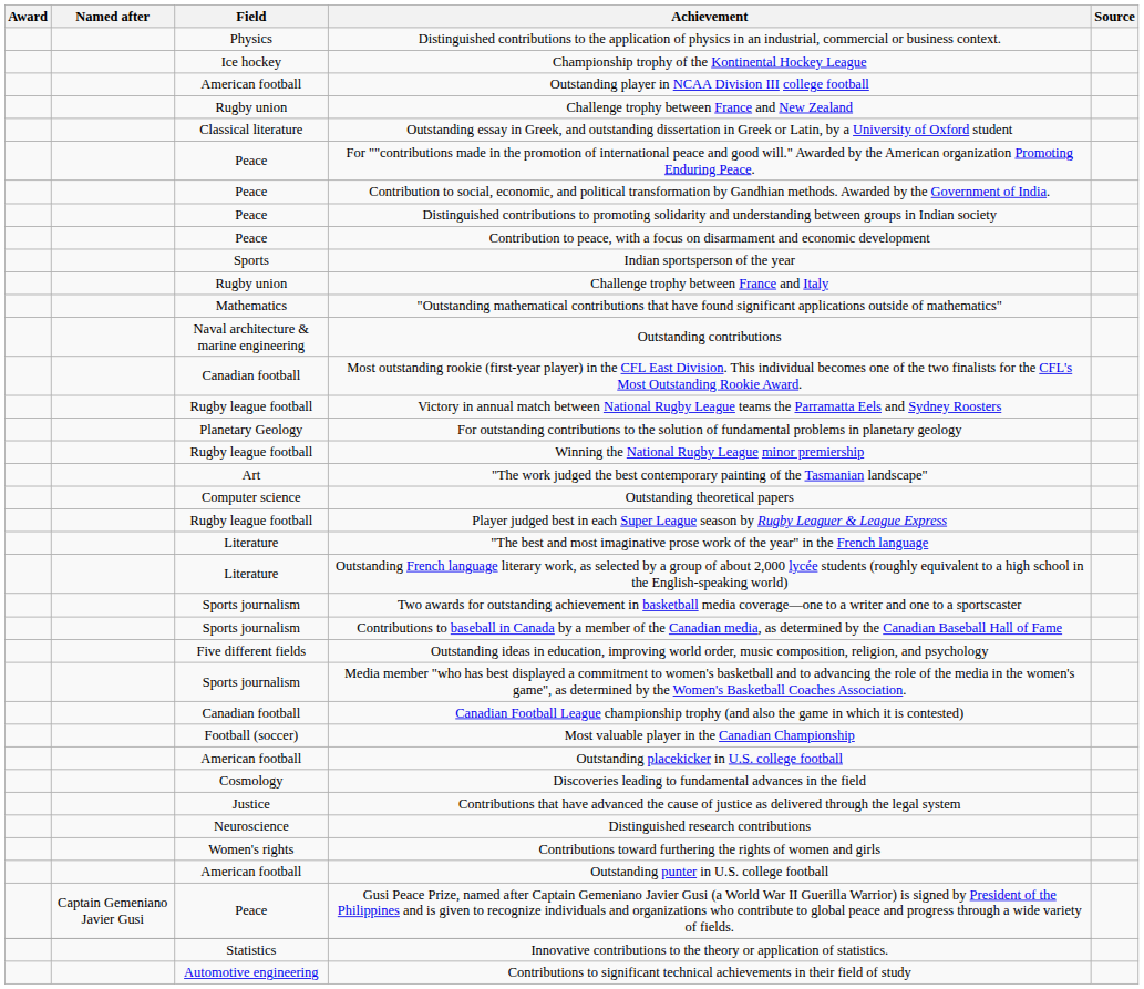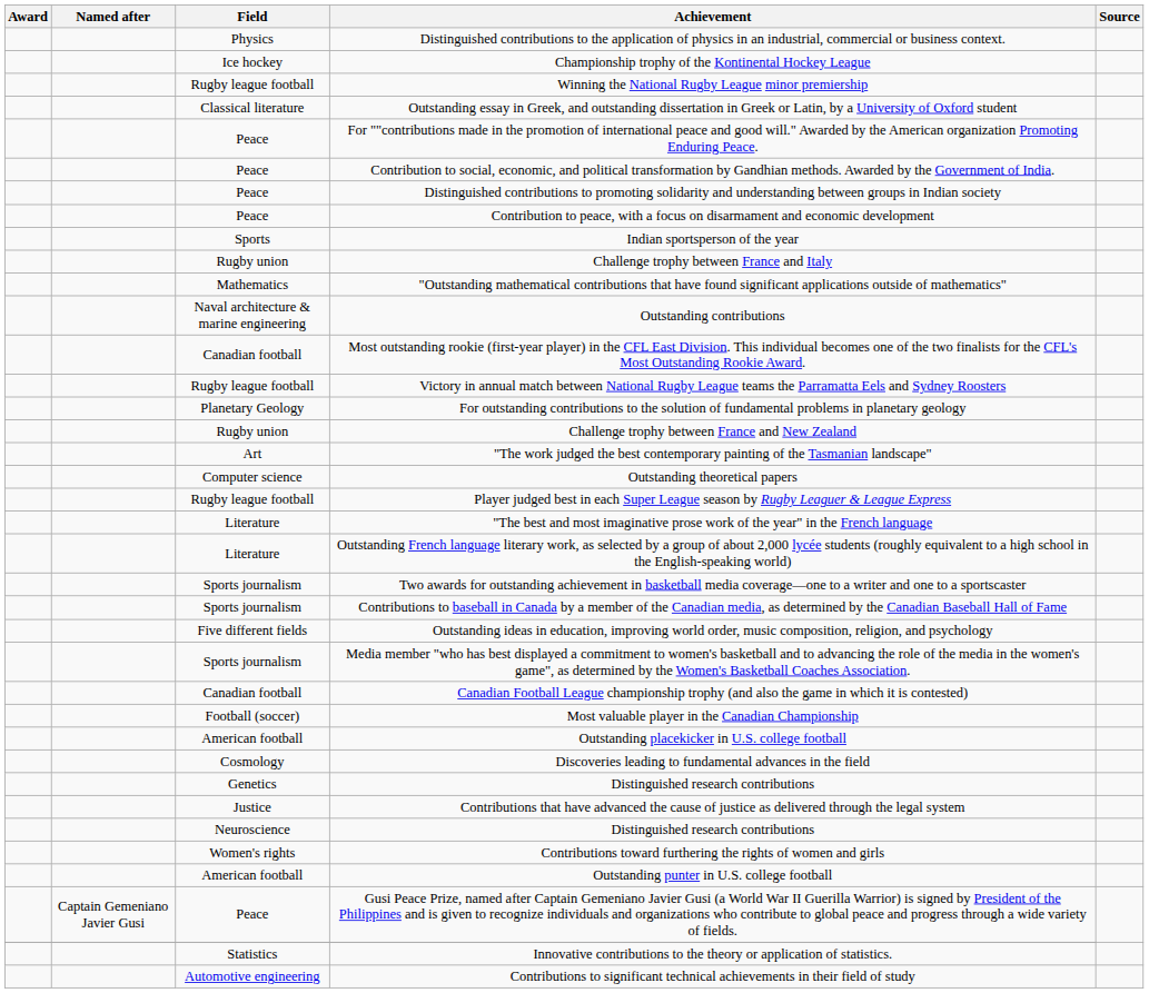 <table class="wikitable sortable" style="text-align:center; font-size:95%">
 <tr>
 <th>Award</th>
 <th>Named after</th>
 <th>Field</th>
 <th>Achievement</th>
 <th>Source</th>
 </tr>
 <tr>
 <td align="left"></td>
 <td></td>
 <td>Physics</td>
 <td>Distinguished contributions to the application of physics in an industrial, commercial or business context.</td>
 <td></td>
 </tr>
 <tr>
 <td align="left"></td>
 <td></td>
 <td>Ice hockey</td>
 <td>Championship trophy of the <a href='#'>Kontinental Hockey League</a></td>
 <td></td>
 </tr>
 <tr>
-<td align="left"></td>
+<td align=left></td>
 <td></td>
-<td>American football</td>
-<td>Outstanding player in <a href='#'>NCAA Division III</a> <a href='#'>college football</a></td>
-<td></td>
-</tr>
-<tr>
-<td align="left"></td>
-<td></td>
-<td>Rugby union</td>
-<td>Challenge trophy between <a href='#'>France</a> and <a href='#'>New Zealand</a></td>
+<td>Rugby league football</td>
+<td>Winning the <a href='#'>National Rugby League</a> <a href='#'>minor premiership</a></td>
 <td></td>
 </tr>
 <tr>
 <td align="left"></td>
 <td></td>
 <td>Classical literature</td>
 <td>Outstanding essay in Greek, and outstanding dissertation in Greek or Latin, by a <a href='#'>University of Oxford</a> student</td>
 <td></td>
 </tr>
 <tr>
 <td align="left"></td>
 <td></td>
 <td>Peace</td>
 <td>For ""contributions made in the promotion of international peace and good will." Awarded by the American organization <a href='#'>Promoting Enduring Peace</a>.</td>
 <td></td>
 </tr>
 <tr>
 <td align="left"></td>
 <td></td>
 <td>Peace</td>
 <td>Contribution to social, economic, and political transformation by Gandhian methods. Awarded by the <a href='#'>Government of India</a>.</td>
 <td></td>
 </tr>
 <tr>
 <td align="left"></td>
 <td></td>
 <td>Peace</td>
 <td>Distinguished contributions to promoting solidarity and understanding between groups in Indian society</td>
 <td></td>
 </tr>
 <tr>
 <td align="left"></td>
 <td></td>
 <td>Peace</td>
 <td>Contribution to peace, with a focus on disarmament and economic development</td>
 <td></td>
 </tr>
 <tr>
 <td align="left"></td>
 <td></td>
 <td>Sports</td>
 <td>Indian sportsperson of the year</td>
 <td></td>
 </tr>
 <tr>
 <td align="left"></td>
 <td></td>
 <td>Rugby union</td>
 <td>Challenge trophy between <a href='#'>France</a> and <a href='#'>Italy</a></td>
 <td></td>
 </tr>
 <tr>
 <td align="left"></td>
 <td></td>
 <td>Mathematics</td>
 <td>"Outstanding mathematical contributions that have found significant applications outside of mathematics"</td>
 <td></td>
 </tr>
 <tr>
 <td align="left"></td>
 <td></td>
 <td>Naval architecture & marine engineering</td>
 <td>Outstanding contributions</td>
 <td></td>
 </tr>
 <tr>
 <td align="left"></td>
 <td></td>
 <td>Canadian football</td>
 <td>Most outstanding rookie (first-year player) in the <a href='#'>CFL East Division</a>. This individual becomes one of the two finalists for the <a href='#'>CFL's Most Outstanding Rookie Award</a>.</td>
 <td></td>
 </tr>
 <tr>
 <td align="left"></td>
 <td></td>
 <td>Rugby league football</td>
 <td>Victory in annual match between <a href='#'>National Rugby League</a> teams the <a href='#'>Parramatta Eels</a> and <a href='#'>Sydney Roosters</a></td>
 <td></td>
 </tr>
 <tr>
 <td align="left"></td>
 <td></td>
 <td>Planetary Geology</td>
 <td>For outstanding contributions to the solution of fundamental problems in planetary geology</td>
 <td></td>
 </tr>
 <tr>
-<td align=left></td>
+<td align="left"></td>
 <td></td>
-<td>Rugby league football</td>
-<td>Winning the <a href='#'>National Rugby League</a> <a href='#'>minor premiership</a></td>
+<td>Rugby union</td>
+<td>Challenge trophy between <a href='#'>France</a> and <a href='#'>New Zealand</a></td>
 <td></td>
 </tr>
 <tr>
 <td align=left></td>
 <td></td>
 <td>Art</td>
 <td>"The work judged the best contemporary painting of the <a href='#'>Tasmanian</a> landscape"</td>
 <td></td>
 </tr>
 <tr>
 <td align="left"></td>
 <td></td>
 <td>Computer science</td>
 <td>Outstanding theoretical papers</td>
 <td></td>
 </tr>
 <tr>
 <td align="left"></td>
 <td></td>
 <td>Rugby league football</td>
 <td>Player judged best in each <a href='#'>Super League</a> season by <em><a href='#'>Rugby Leaguer & League Express</a></em></td>
 <td></td>
 </tr>
 <tr>
 <td align="left"></td>
 <td></td>
 <td>Literature</td>
 <td>"The best and most imaginative prose work of the year" in the <a href='#'>French language</a></td>
 <td></td>
 </tr>
 <tr>
 <td align="left"></td>
 <td></td>
 <td>Literature</td>
 <td>Outstanding <a href='#'>French language</a> literary work, as selected by a group of about 2,000 <a href='#'>lycée</a> students (roughly equivalent to a high school in the English-speaking world)</td>
 <td></td>
 </tr>
 <tr>
 <td align="left"></td>
 <td></td>
 <td>Sports journalism</td>
 <td>Two awards for outstanding achievement in <a href='#'>basketball</a> media coverage—one to a writer and one to a sportscaster</td>
 <td></td>
 </tr>
 <tr>
 <td align="left"></td>
 <td></td>
 <td>Sports journalism</td>
 <td>Contributions to <a href='#'>baseball in Canada</a> by a member of the <a href='#'>Canadian media</a>, as determined by the <a href='#'>Canadian Baseball Hall of Fame</a></td>
 <td></td>
 </tr>
 <tr>
 <td align="left"></td>
 <td></td>
 <td>Five different fields</td>
 <td>Outstanding ideas in education, improving world order, music composition, religion, and psychology</td>
 <td></td>
 </tr>
 <tr>
 <td align="left"></td>
 <td></td>
 <td>Sports journalism</td>
 <td>Media member "who has best displayed a commitment to women's basketball and to advancing the role of the media in the women's game", as determined by the <a href='#'>Women's Basketball Coaches Association</a>.</td>
 <td></td>
 </tr>
 <tr>
 <td align="left"></td>
 <td></td>
 <td>Canadian football</td>
 <td><a href='#'>Canadian Football League</a> championship trophy (and also the game in which it is contested)</td>
 <td></td>
 </tr>
 <tr>
 <td align="left"></td>
 <td></td>
 <td>Football (soccer)</td>
 <td>Most valuable player in the <a href='#'>Canadian Championship</a></td>
 <td></td>
 </tr>
 <tr>
 <td align="left"></td>
 <td></td>
 <td>American football</td>
 <td>Outstanding <a href='#'>placekicker</a> in <a href='#'>U.S. college football</a></td>
 <td></td>
 </tr>
 <tr>
 <td align="left"></td>
 <td></td>
 <td>Cosmology</td>
 <td>Discoveries leading to fundamental advances in the field</td>
 <td></td>
 </tr>
 <tr>
 <td align="left"></td>
 <td></td>
+<td>Genetics</td>
+<td>Distinguished research contributions</td>
+<td></td>
+</tr>
+<tr>
+<td align="left"></td>
+<td></td>
 <td>Justice</td>
 <td>Contributions that have advanced the cause of justice as delivered through the legal system</td>
 <td></td>
 </tr>
 <tr>
 <td align="left"></td>
 <td></td>
 <td>Neuroscience</td>
 <td>Distinguished research contributions</td>
 <td></td>
 </tr>
 <tr>
 <td align="left"></td>
 <td></td>
 <td>Women's rights</td>
 <td>Contributions toward furthering the rights of women and girls</td>
 <td></td>
 </tr>
 <tr>
 <td align="left"></td>
 <td></td>
 <td>American football</td>
 <td>Outstanding <a href='#'>punter</a> in U.S. college football</td>
 <td></td>
 </tr>
 <tr>
 <td align="left"></td>
 <td>Captain Gemeniano Javier Gusi</td>
 <td>Peace</td>
 <td>Gusi Peace Prize, named after Captain Gemeniano Javier Gusi (a World War II Guerilla Warrior) is signed by <a href='#'>President of the Philippines</a> and is given to recognize individuals and organizations who contribute to global peace and progress through a wide variety of fields.</td>
 <td></td>
 </tr>
 <tr>
 </tr>
 <tr>
 <td align="left"></td>
 <td></td>
 <td>Statistics</td>
 <td>Innovative contributions to the theory or application of statistics.</td>
 </tr>
 <tr>
 <td align="left"></td>
 <td></td>
 <td><a href='#'>Automotive engineering</a></td>
 <td>Contributions to significant technical achievements in their field of study</td>
 <td></td>
 </tr>
 </table>
